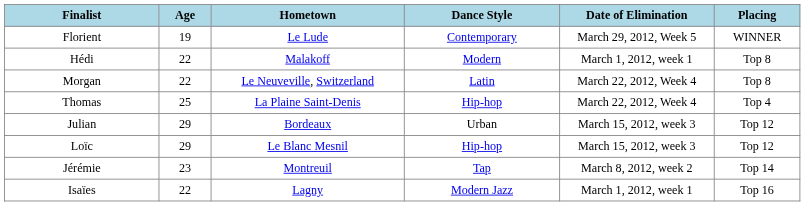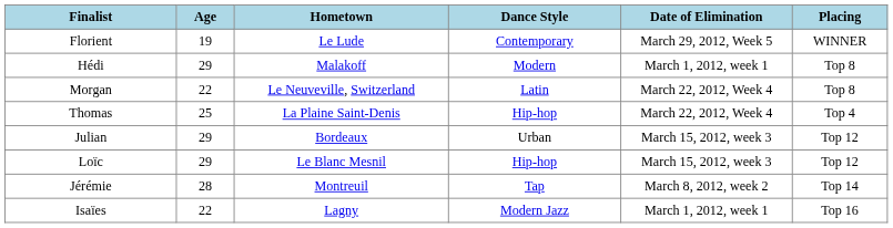 <table border="1" cellpadding="4" cellspacing="0" style="text-align:center; font-size:90%; border-collapse:collapse;" width=75%>
 <tr style="background:LightBlue;">
 <th width=12%>Finalist</th>
 <th width=4%; align=center>Age</th>
 <th width=15%>Hometown</th>
 <th width=12%>Dance Style</th>
 <th width=12%>Date of Elimination</th>
 <th width=6%>Placing</th>
 </tr>
 <tr>
 <td>Florient</td>
 <td>19</td>
 <td><a href='#'>Le Lude</a></td>
 <td><a href='#'>Contemporary</a></td>
 <td>March 29, 2012, Week 5</td>
 <td>WINNER</td>
 </tr>
 <tr>
 <td>Hédi</td>
-<td>22</td>
+<td>29</td>
 <td><a href='#'>Malakoff</a></td>
 <td><a href='#'>Modern</a></td>
 <td>March 1, 2012, week 1</td>
 <td>Top 8</td>
 </tr>
 <tr>
 <td>Morgan</td>
 <td>22</td>
 <td><a href='#'>Le Neuveville</a>, <a href='#'>Switzerland</a></td>
 <td><a href='#'>Latin</a></td>
 <td>March 22, 2012, Week 4</td>
 <td>Top 8</td>
 </tr>
 <tr>
 <td>Thomas</td>
 <td>25</td>
 <td><a href='#'>La Plaine Saint-Denis</a></td>
 <td><a href='#'>Hip-hop</a></td>
 <td>March 22, 2012, Week 4</td>
 <td>Top 4</td>
 </tr>
 <tr>
 <td>Julian</td>
 <td>29</td>
 <td><a href='#'>Bordeaux</a></td>
 <td>Urban</td>
 <td>March 15, 2012, week 3</td>
 <td>Top 12</td>
 </tr>
 <tr>
 <td>Loïc</td>
 <td>29</td>
 <td><a href='#'>Le Blanc Mesnil</a></td>
 <td><a href='#'>Hip-hop</a></td>
 <td>March 15, 2012, week 3</td>
 <td>Top 12</td>
 </tr>
 <tr>
 <td>Jérémie</td>
-<td>23</td>
+<td>28</td>
 <td><a href='#'>Montreuil</a></td>
 <td><a href='#'>Tap</a></td>
 <td>March 8, 2012, week 2</td>
 <td>Top 14</td>
 </tr>
 <tr>
 <td>Isaïes</td>
 <td>22</td>
 <td><a href='#'>Lagny</a></td>
 <td><a href='#'>Modern Jazz</a></td>
 <td>March 1, 2012, week 1</td>
 <td>Top 16</td>
 </tr>
 </table>
